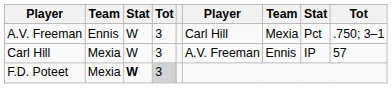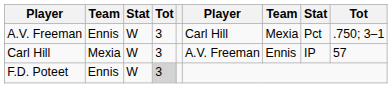 <table class="wikitable">
 <tr>
 <th>Player</th>
 <th>Team</th>
 <th>Stat</th>
 <th>Tot</th>
 <th></th>
 <th>Player</th>
 <th>Team</th>
 <th>Stat</th>
 <th>Tot</th>
 </tr>
 <tr>
 <td>A.V. Freeman</td>
 <td>Ennis</td>
 <td>W</td>
 <td>3</td>
 <td></td>
 <td>Carl Hill</td>
 <td>Mexia</td>
 <td>Pct</td>
 <td>.750; 3–1</td>
 </tr>
 <tr>
 <td>Carl Hill</td>
 <td>Mexia</td>
 <td>W</td>
 <td>3</td>
 <td></td>
 <td>A.V. Freeman</td>
 <td>Ennis</td>
 <td>IP</td>
 <td>57</td>
 </tr>
 <tr>
 <td>F.D. Poteet</td>
-<td>Mexia</td>
-<td><strong>W</strong></td>
+<td>Ennis</td>
+<td>W</td>
 <td style="background: lightgrey;">3</td>
 <td></td>
 </tr>
 </table>
